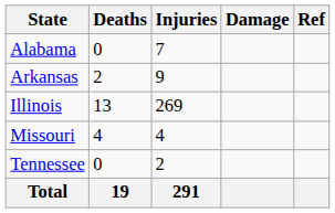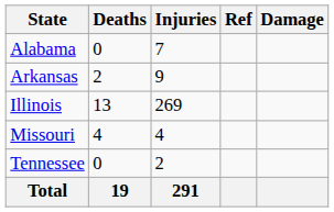 <table class="wikitable"  style="float:right; margin:10px;">
 <tr>
 <th>State</th>
 <th>Deaths</th>
 <th>Injuries</th>
+<th>Ref</th>
 <th>Damage</th>
-<th>Ref</th>
 </tr>
 <tr>
 <td rowspan="1"><a href='#'>Alabama</a></td>
 <td>0</td>
 <td>7</td>
 <td></td>
 <td></td>
 </tr>
 <tr>
 <td rowspan="1"><a href='#'>Arkansas</a></td>
 <td>2</td>
 <td>9</td>
 <td></td>
 <td></td>
 </tr>
 <tr>
 <td rowspan="1"><a href='#'>Illinois</a></td>
 <td>13</td>
 <td>269</td>
 <td></td>
 <td></td>
 </tr>
 <tr>
 <td rowspan="1"><a href='#'>Missouri</a></td>
 <td>4</td>
 <td>4</td>
 <td></td>
 <td></td>
 </tr>
 <tr>
 <td rowspan="1"><a href='#'>Tennessee</a></td>
 <td>0</td>
 <td>2</td>
 <td></td>
 <td></td>
 </tr>
 <tr>
 <th colspan="">Total</th>
 <th colspan="">19</th>
 <th colspan="">291</th>
 <th colspan=""></th>
 <th colspan=""></th>
 </tr>
 </table>
